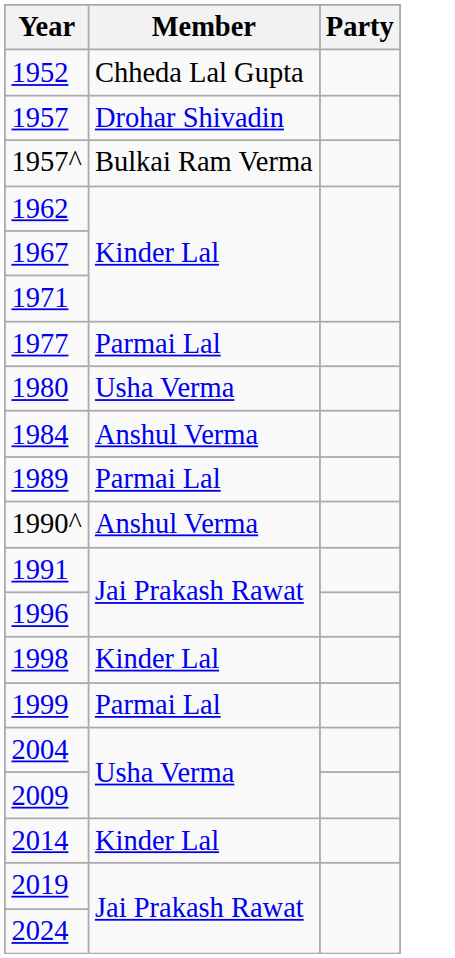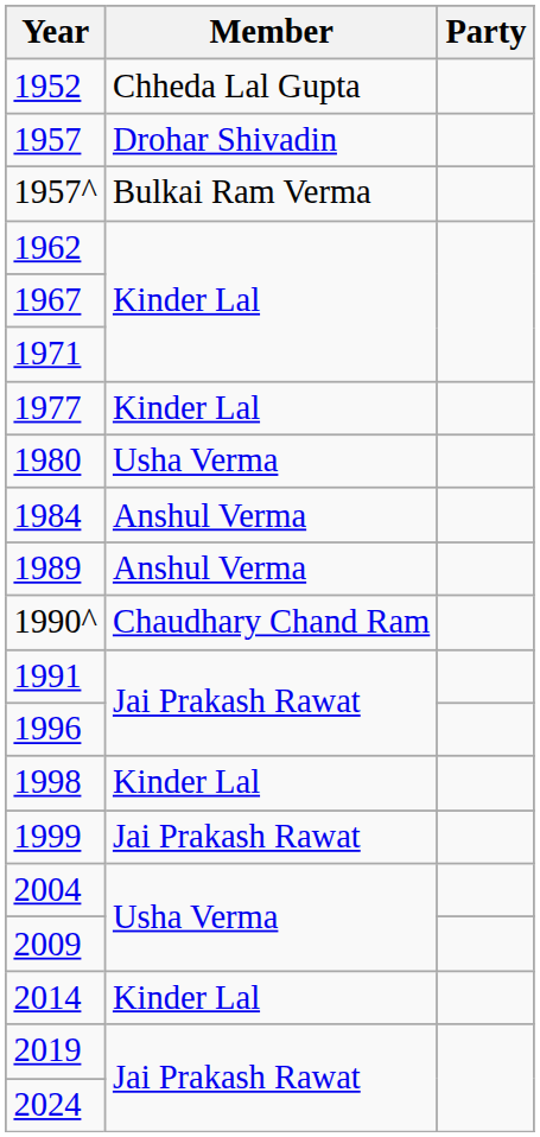 <table class="wikitable sortable">
 <tr>
 <th>Year</th>
 <th>Member</th>
 <th colspan="2">Party</th>
 </tr>
 <tr>
 <td><a href='#'>1952</a></td>
 <td>Chheda Lal Gupta</td>
 <td></td>
 </tr>
 <tr>
 <td><a href='#'>1957</a></td>
 <td><a href='#'>Drohar Shivadin</a></td>
 <td></td>
 </tr>
 <tr>
 <td>1957^</td>
 <td>Bulkai Ram Verma</td>
 <td></td>
 </tr>
 <tr>
 <td><a href='#'>1962</a></td>
 <td rowspan="3"><a href='#'>Kinder Lal</a></td>
 </tr>
 <tr>
 <td><a href='#'>1967</a></td>
 </tr>
 <tr>
 <td><a href='#'>1971</a></td>
 </tr>
 <tr>
 <td><a href='#'>1977</a></td>
-<td><a href='#'>Parmai Lal</a></td>
+<td><a href='#'>Kinder Lal</a></td>
 <td></td>
 </tr>
 <tr>
 <td><a href='#'>1980</a></td>
 <td><a href='#'>Usha Verma</a></td>
 <td></td>
 </tr>
 <tr>
 <td><a href='#'>1984</a></td>
 <td><a href='#'>Anshul Verma</a></td>
 <td></td>
 </tr>
 <tr>
 <td><a href='#'>1989</a></td>
-<td><a href='#'>Parmai Lal</a></td>
+<td><a href='#'>Anshul Verma</a></td>
 <td></td>
 </tr>
 <tr>
 <td>1990^</td>
-<td><a href='#'>Anshul Verma</a></td>
+<td><a href='#'>Chaudhary Chand Ram</a></td>
 </tr>
 <tr>
 <td><a href='#'>1991</a></td>
 <td rowspan="2"><a href='#'>Jai Prakash Rawat</a></td>
 <td></td>
 </tr>
 <tr>
 <td><a href='#'>1996</a></td>
 </tr>
 <tr>
 <td><a href='#'>1998</a></td>
 <td><a href='#'>Kinder Lal</a></td>
 <td></td>
 </tr>
 <tr>
 <td><a href='#'>1999</a></td>
-<td><a href='#'>Parmai Lal</a></td>
+<td><a href='#'>Jai Prakash Rawat</a></td>
 <td></td>
 </tr>
 <tr>
 <td><a href='#'>2004</a></td>
 <td rowspan="2"><a href='#'>Usha Verma</a></td>
 <td></td>
 </tr>
 <tr>
 <td><a href='#'>2009</a></td>
 </tr>
 <tr>
 <td><a href='#'>2014</a></td>
 <td><a href='#'>Kinder Lal</a></td>
 <td></td>
 </tr>
 <tr>
 <td><a href='#'>2019</a></td>
 <td rowspan="2"><a href='#'>Jai Prakash Rawat</a></td>
 </tr>
 <tr>
 <td><a href='#'>2024</a></td>
 </tr>
 </table>
